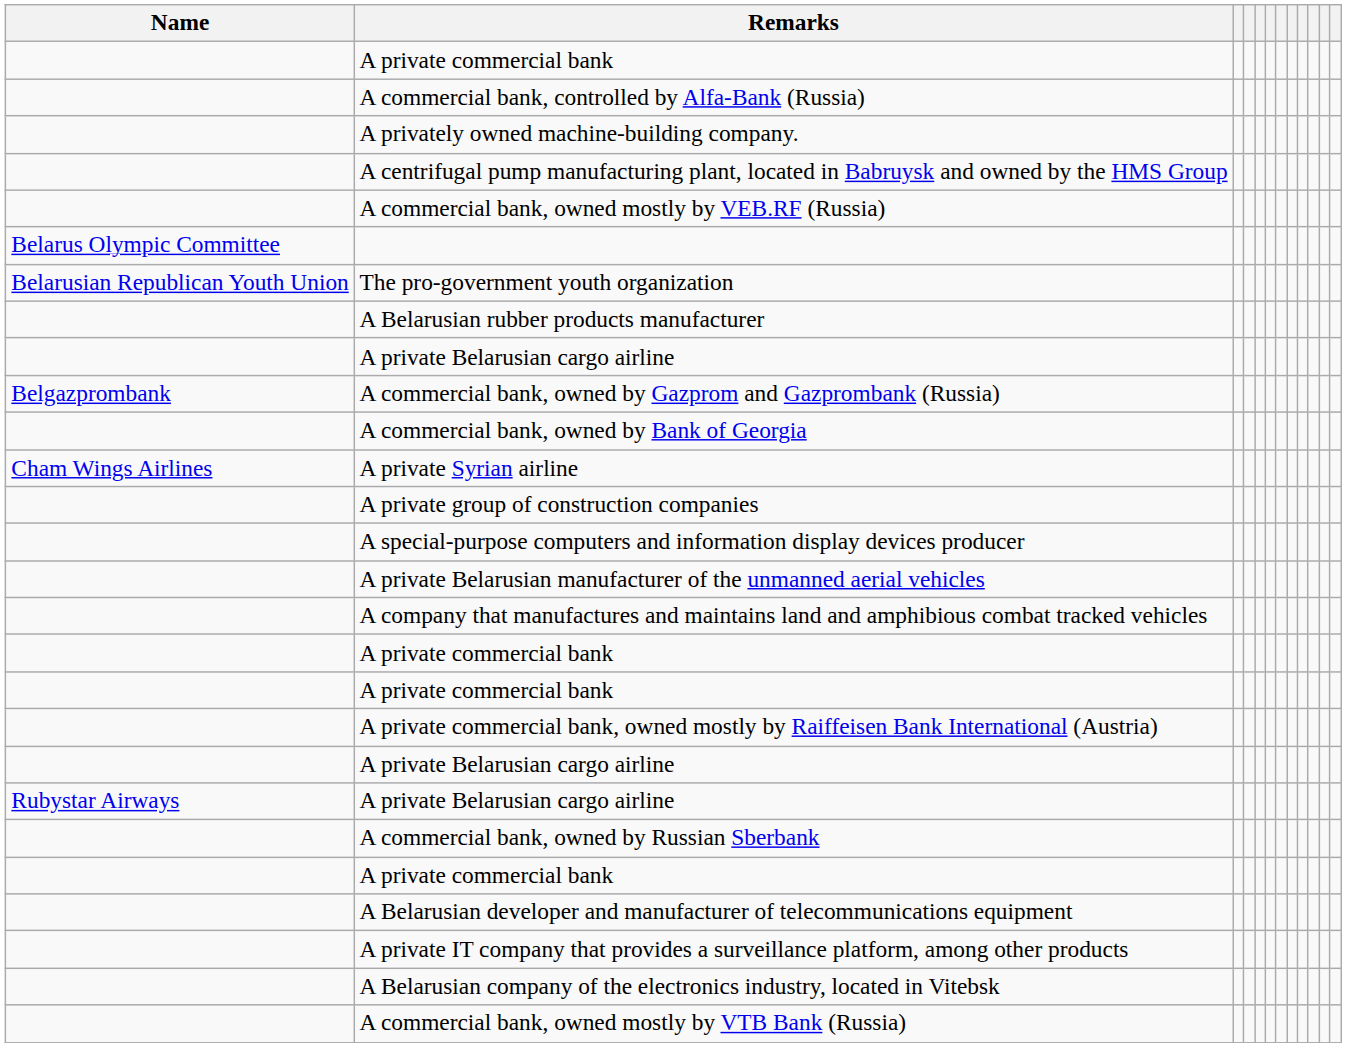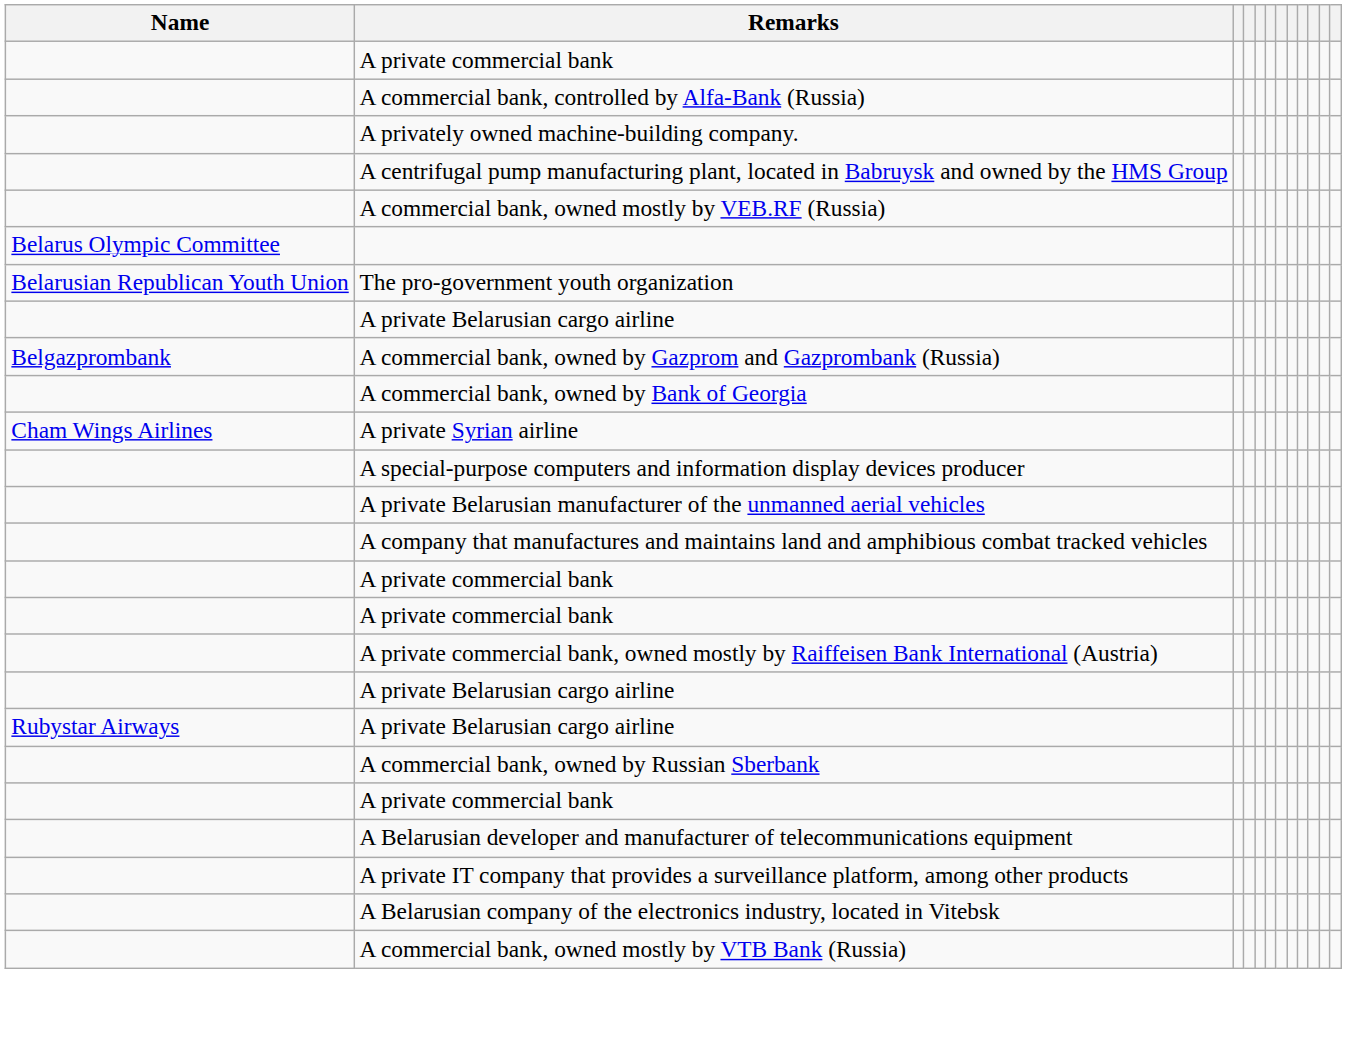 <table class="wikitable sortable" style="margin: auto">
 <tr>
 <th>Name</th>
 <th>Remarks</th>
 <th></th>
 <th></th>
 <th></th>
 <th></th>
 <th></th>
 <th></th>
 <th></th>
 <th></th>
 <th></th>
 <th></th>
 </tr>
 <tr>
 <td></td>
 <td>A private commercial bank</td>
 <td></td>
 <td></td>
 <td style="text-align:center;"></td>
 <td style="text-align:center;"></td>
 <td></td>
 <td></td>
 <td></td>
 <td></td>
 <td></td>
 </tr>
 <tr>
 <td></td>
 <td>A commercial bank, controlled by <a href='#'>Alfa-Bank</a> (Russia)</td>
 <td></td>
 <td style="text-align:center;"></td>
 <td style="text-align:center;"></td>
 <td></td>
 <td></td>
 <td></td>
 <td></td>
 <td></td>
 <td></td>
 <td></td>
 </tr>
 <tr>
 <td></td>
 <td>A privately owned machine-building company.</td>
 <td></td>
 <td></td>
 <td style="text-align:center;"></td>
 <td style="text-align:center;"></td>
 <td></td>
 <td></td>
 <td></td>
 <td></td>
 <td></td>
 <td style="text-align:center;"></td>
 </tr>
 <tr>
 <td></td>
 <td>A centrifugal pump manufacturing plant, located in <a href='#'>Babruysk</a> and owned by the <a href='#'>HMS Group</a></td>
 <td></td>
 <td></td>
 <td></td>
 <td></td>
 <td></td>
 <td></td>
 <td></td>
 <td></td>
 <td></td>
 <td style="text-align:center;"></td>
 </tr>
 <tr>
 <td></td>
 <td>A commercial bank, owned mostly by <a href='#'>VEB.RF</a> (Russia)</td>
 <td></td>
 <td></td>
 <td style="text-align:center;"></td>
 <td style="text-align:center;"></td>
 <td></td>
 <td></td>
 <td></td>
 <td></td>
 <td></td>
 <td></td>
 </tr>
 <tr>
 <td><a href='#'>Belarus Olympic Committee</a></td>
 <td></td>
 <td></td>
 <td></td>
 <td></td>
 <td style="text-align:center;"></td>
 <td></td>
 <td></td>
 <td></td>
 <td></td>
 <td></td>
 <td></td>
 </tr>
 <tr>
 <td><a href='#'>Belarusian Republican Youth Union</a></td>
 <td>The pro-government youth organization</td>
 <td style="text-align:center;"></td>
 <td></td>
 <td></td>
 <td></td>
 <td style="text-align:center;"></td>
 <td style="text-align:center;"></td>
 <td></td>
 <td></td>
 <td></td>
 <td></td>
 </tr>
 <tr>
 <td></td>
-<td>A Belarusian rubber products manufacturer</td>
-<td></td>
-<td></td>
-<td></td>
-<td style="text-align:center;"></td>
-<td></td>
-<td></td>
-<td></td>
-<td></td>
-<td></td>
-<td></td>
-</tr>
-<tr>
-<td></td>
 <td>A private Belarusian cargo airline</td>
 <td></td>
 <td></td>
 <td></td>
 <td style="text-align:center;"></td>
 <td></td>
 <td></td>
 <td></td>
 <td></td>
 <td></td>
 <td></td>
 </tr>
 <tr>
 <td><a href='#'>Belgazprombank</a></td>
 <td>A commercial bank, owned by <a href='#'>Gazprom</a> and <a href='#'>Gazprombank</a> (Russia)</td>
 <td></td>
 <td></td>
 <td style="text-align:center;"></td>
 <td></td>
 <td></td>
 <td></td>
 <td></td>
 <td></td>
 <td></td>
 <td style="text-align:center;"></td>
 </tr>
 <tr>
 <td></td>
 <td>A commercial bank, owned by <a href='#'>Bank of Georgia</a></td>
 <td></td>
 <td></td>
 <td style="text-align:center;"></td>
 <td></td>
 <td></td>
 <td></td>
 <td></td>
 <td></td>
 <td></td>
 <td></td>
 </tr>
 <tr>
 <td><a href='#'>Cham Wings Airlines</a></td>
 <td>A private <a href='#'>Syrian</a> airline</td>
 <td style="text-align:center;"></td>
 <td></td>
 <td></td>
 <td style="text-align:center;"></td>
 <td style="text-align:center;"></td>
 <td style="text-align:center;"></td>
 <td></td>
 <td></td>
 <td></td>
 <td style="text-align:center;"></td>
-</tr>
-<tr>
-<td></td>
-<td>A private group of construction companies</td>
-<td style="text-align:center;"></td>
-<td style="text-align:center;"></td>
-<td></td>
-<td style="text-align:center;"></td>
-<td style="text-align:center;"></td>
-<td style="text-align:center;"></td>
-<td style="text-align:center;"></td>
-<td></td>
-<td></td>
-<td></td>
 </tr>
 <tr>
 <td></td>
 <td>A special-purpose computers and information display devices producer</td>
 <td></td>
 <td style="text-align:center;"></td>
 <td style="text-align:center;"></td>
 <td></td>
 <td></td>
 <td></td>
 <td></td>
 <td></td>
 <td></td>
 <td style="text-align:center;"></td>
 </tr>
 <tr>
 <td></td>
 <td>A private Belarusian manufacturer of the <a href='#'>unmanned aerial vehicles</a></td>
 <td></td>
 <td style="text-align:center;"></td>
 <td style="text-align:center;"></td>
 <td style="text-align:center;"></td>
 <td></td>
 <td></td>
 <td></td>
 <td></td>
 <td></td>
 <td style="text-align:center;"></td>
 </tr>
 <tr>
 <td></td>
 <td>A company that manufactures and maintains land and amphibious combat tracked vehicles</td>
 <td style="text-align:center;"></td>
 <td style="text-align:center;"></td>
 <td style="text-align:center;"></td>
 <td style="text-align:center;"></td>
 <td style="text-align:center;"></td>
 <td style="text-align:center;"></td>
 <td style="text-align:center;"></td>
 <td style="text-align:center;"></td>
 <td style="text-align:center;"></td>
 <td style="text-align:center;"></td>
 </tr>
 <tr>
 <td></td>
 <td>A private commercial bank</td>
 <td></td>
 <td></td>
 <td style="text-align:center;"></td>
 <td></td>
 <td></td>
 <td></td>
 <td></td>
 <td></td>
 <td></td>
 <td></td>
 </tr>
 <tr>
 <td></td>
 <td>A private commercial bank</td>
 <td></td>
 <td></td>
 <td style="text-align:center;"></td>
 <td></td>
 <td></td>
 <td></td>
 <td></td>
 <td></td>
 <td></td>
 <td></td>
 </tr>
 <tr>
 <td></td>
 <td>A private commercial bank, owned mostly by <a href='#'>Raiffeisen Bank International</a> (Austria)</td>
 <td></td>
 <td></td>
 <td style="text-align:center;"></td>
 <td></td>
 <td></td>
 <td></td>
 <td></td>
 <td></td>
 <td></td>
 <td></td>
 </tr>
 <tr>
 <td></td>
 <td>A private Belarusian cargo airline</td>
 <td></td>
 <td></td>
 <td></td>
 <td style="text-align:center;"></td>
 <td></td>
 <td></td>
 <td></td>
 <td></td>
 <td></td>
 <td></td>
 </tr>
 <tr>
 <td><a href='#'>Rubystar Airways</a></td>
 <td>A private Belarusian cargo airline</td>
 <td></td>
 <td></td>
 <td></td>
 <td style="text-align:center;"></td>
 <td></td>
 <td></td>
 <td></td>
 <td></td>
 <td></td>
 <td></td>
 </tr>
 <tr>
 <td></td>
 <td>A commercial bank, owned by Russian <a href='#'>Sberbank</a></td>
 <td></td>
 <td></td>
 <td style="text-align:center;"></td>
 <td style="text-align:center;"></td>
 <td></td>
 <td></td>
 <td></td>
 <td></td>
 <td style="text-align:center;"></td>
 <td></td>
 </tr>
 <tr>
 <td></td>
 <td>A private commercial bank</td>
 <td></td>
 <td></td>
 <td style="text-align:center;"></td>
 <td></td>
 <td></td>
 <td></td>
 <td></td>
 <td></td>
 <td></td>
 <td></td>
 </tr>
 <tr>
 <td></td>
 <td>A Belarusian developer and manufacturer of telecommunications equipment</td>
 <td></td>
 <td></td>
 <td></td>
 <td></td>
 <td></td>
 <td></td>
 <td></td>
 <td></td>
 <td></td>
 <td style="text-align:center;"></td>
 </tr>
 <tr>
 <td></td>
 <td>A private IT company that provides a surveillance platform, among other products</td>
 <td style="text-align:center;"></td>
 <td style="text-align:center;"></td>
 <td style="text-align:center;"></td>
 <td style="text-align:center;"></td>
 <td style="text-align:center;"></td>
 <td style="text-align:center;"></td>
 <td style="text-align:center;"></td>
 <td style="text-align:center;"></td>
 <td style="text-align:center;"></td>
 <td style="text-align:center;"></td>
 </tr>
 <tr>
 <td></td>
 <td>A Belarusian company of the electronics industry, located in Vitebsk</td>
 <td></td>
 <td></td>
 <td></td>
 <td></td>
 <td></td>
 <td></td>
 <td></td>
 <td></td>
 <td></td>
 <td style="text-align:center;"></td>
 </tr>
 <tr>
 <td></td>
 <td>A commercial bank, owned mostly by <a href='#'>VTB Bank</a> (Russia)</td>
 <td></td>
 <td></td>
 <td style="text-align:center;"></td>
 <td style="text-align:center;"></td>
 <td></td>
 <td></td>
 <td></td>
 <td></td>
 <td style="text-align:center;"></td>
 <td></td>
 </tr>
 </table>
